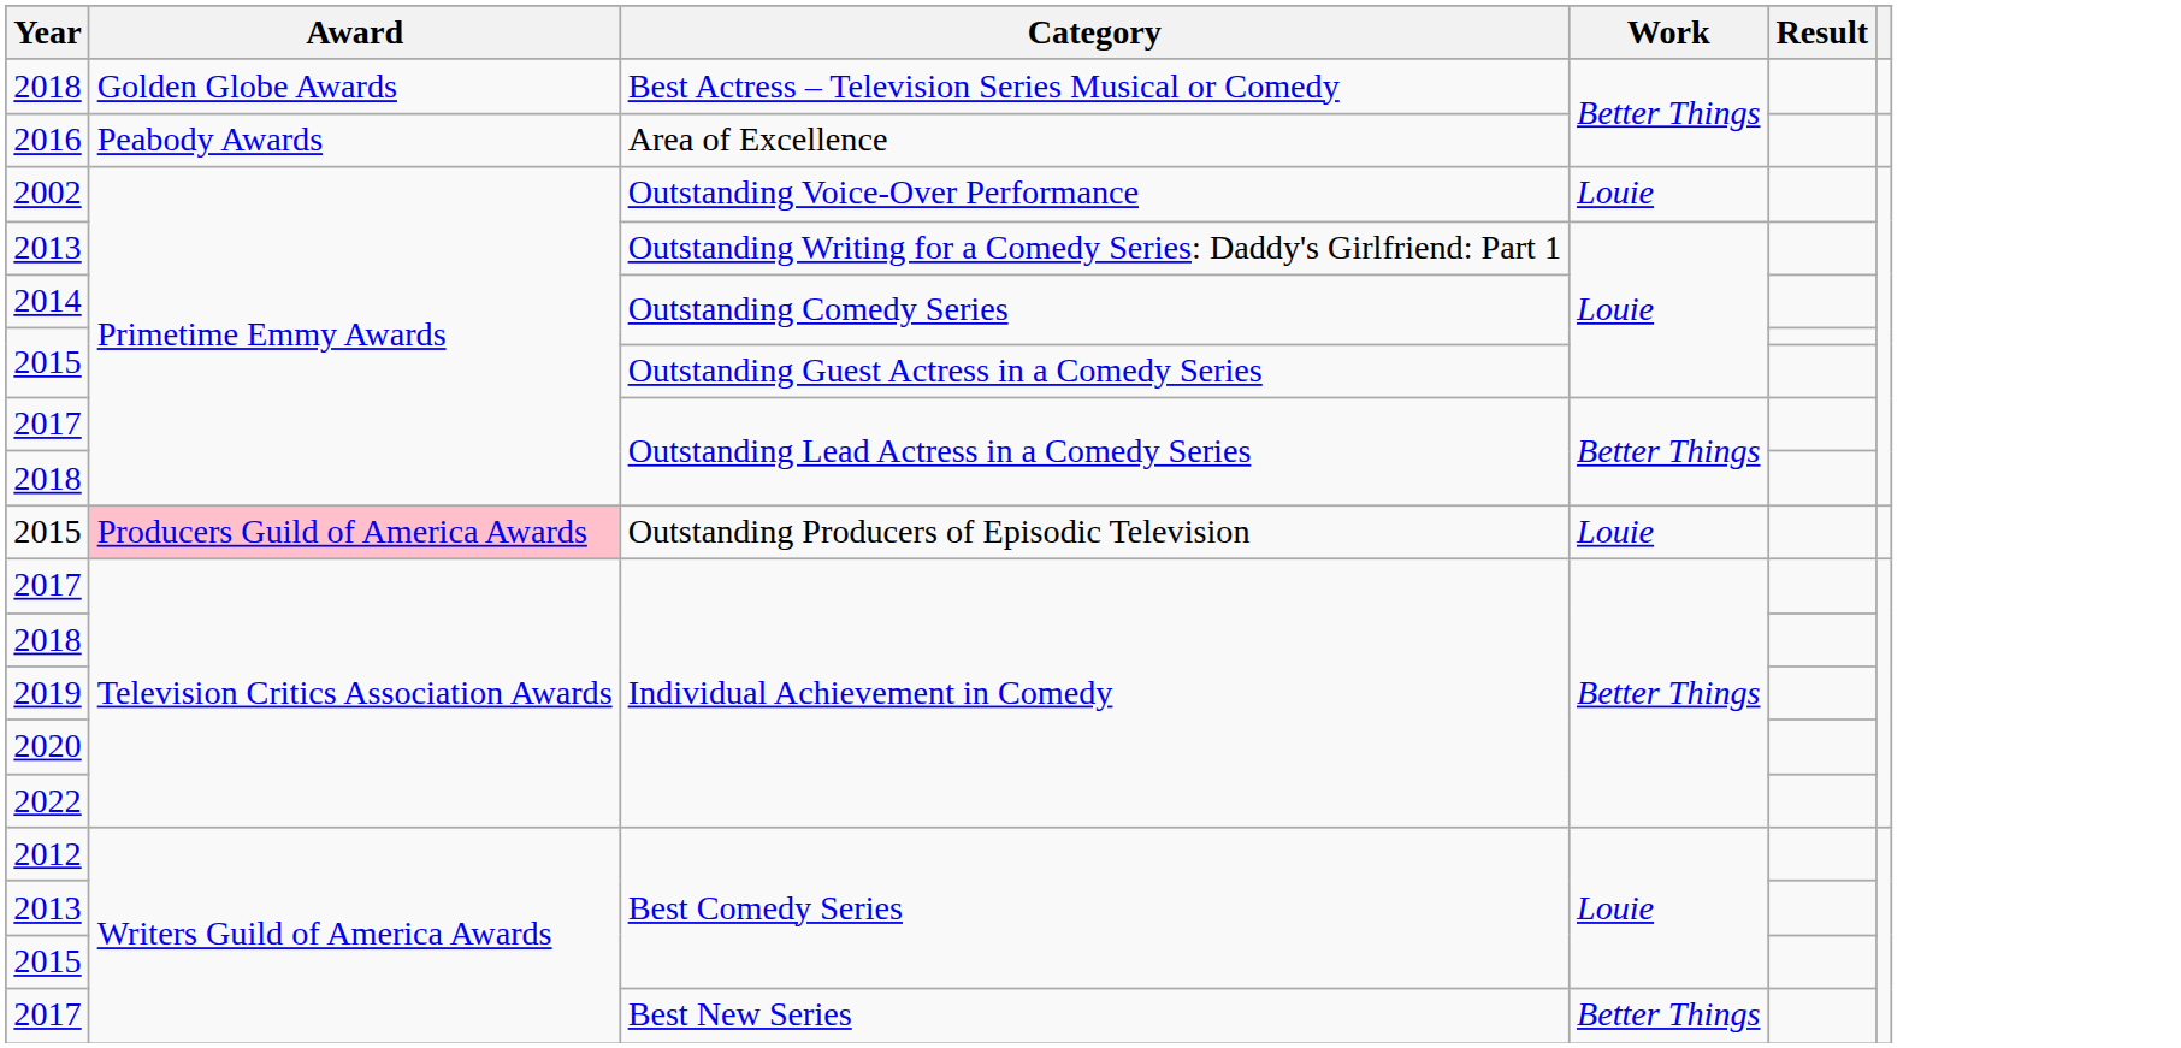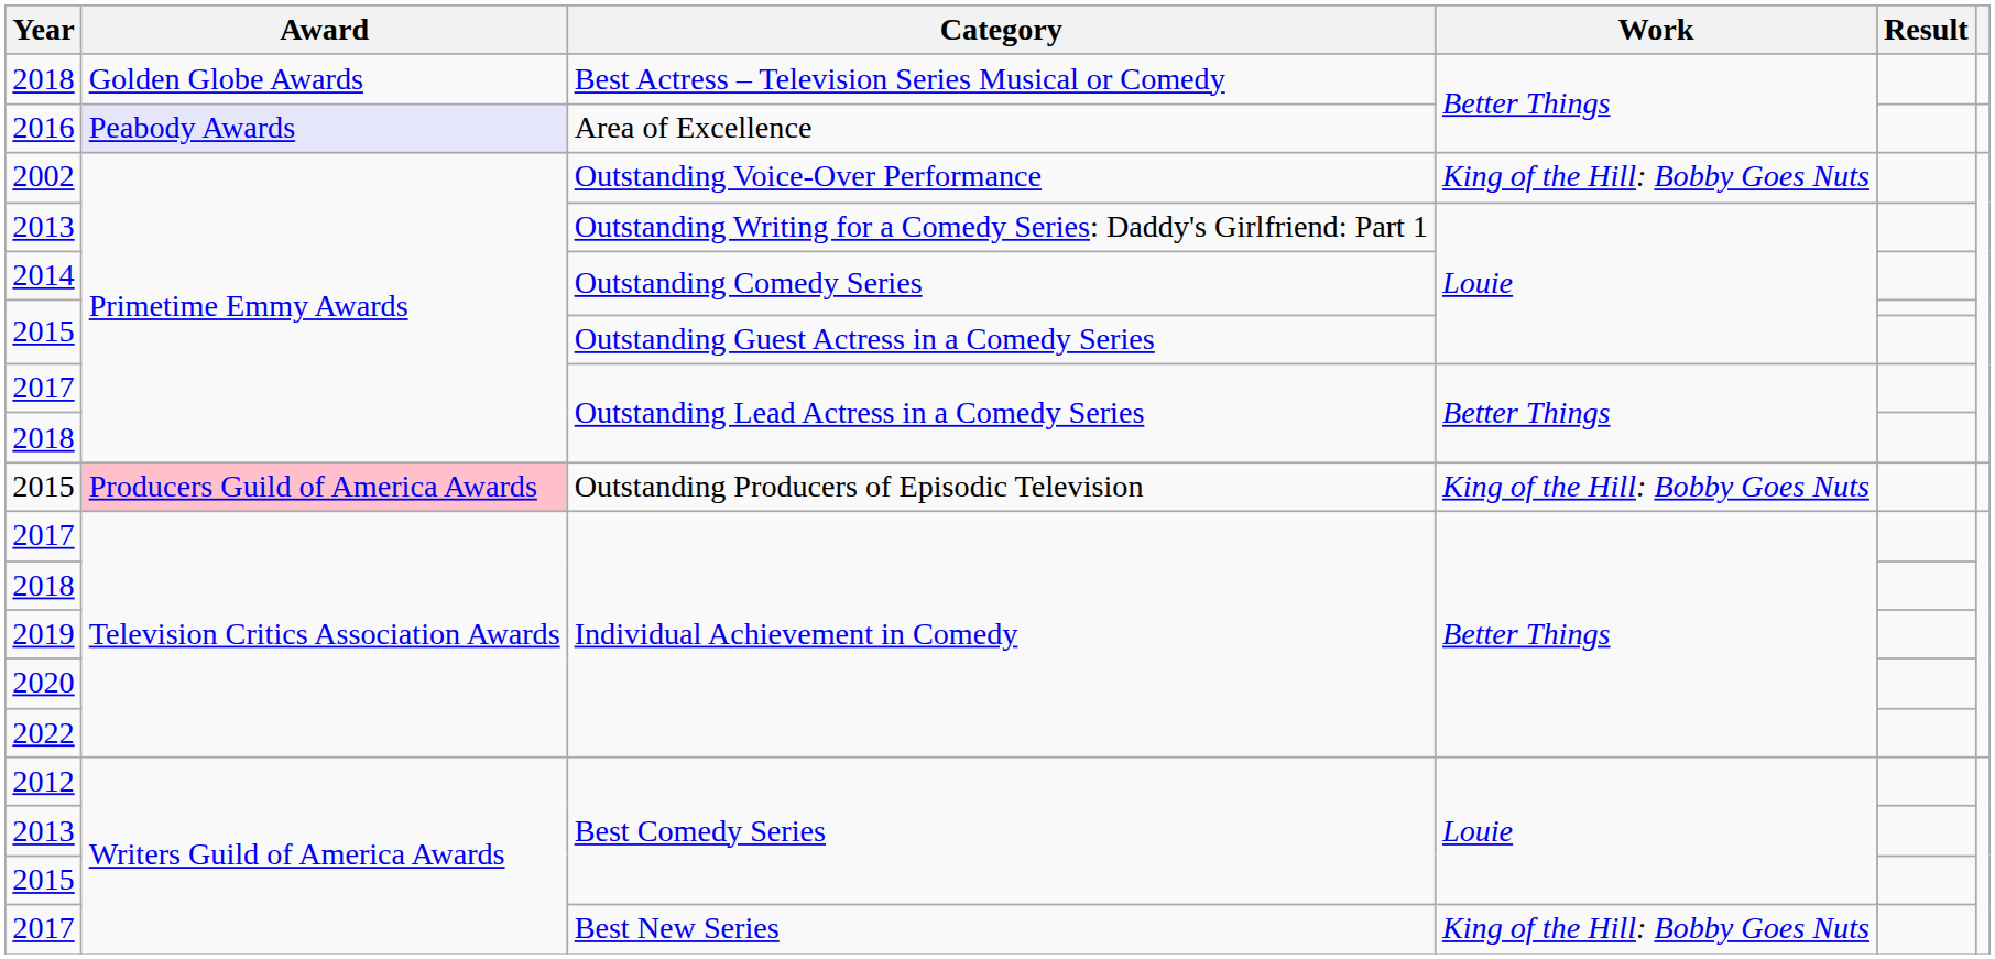 <table class="wikitable plainrowheaders unsortable">
 <tr>
 <th scope="col">Year</th>
 <th>Award</th>
 <th scope="col">Category</th>
 <th scope="col">Work</th>
 <th scope="col">Result</th>
 <th scope="col" class="unsortable"></th>
 </tr>
 <tr>
 <td><a href='#'>2018</a></td>
 <td><a href='#'>Golden Globe Awards</a></td>
 <td><a href='#'>Best Actress – Television Series Musical or Comedy</a></td>
 <td rowspan=2><em><a href='#'>Better Things</a></em></td>
 <td></td>
 <td style="text-align:center;"></td>
 </tr>
 <tr>
 <td><a href='#'>2016</a></td>
-<td><a href='#'>Peabody Awards</a></td>
+<td style="background: lavender;"><a href='#'>Peabody Awards</a></td>
 <td>Area of Excellence</td>
 <td></td>
 <td style="text-align:center;"></td>
 </tr>
 <tr>
 <td><a href='#'>2002</a></td>
 <td rowspan=7><a href='#'>Primetime Emmy Awards</a></td>
 <td><a href='#'>Outstanding Voice-Over Performance</a></td>
-<td><em><a href='#'>Louie</a></em></td>
+<td><em><a href='#'>King of the Hill</a>: <a href='#'>Bobby Goes Nuts</a></em></td>
 <td></td>
 <td rowspan=7 style="text-align:center;"></td>
 </tr>
 <tr>
 <td><a href='#'>2013</a></td>
 <td><a href='#'>Outstanding Writing for a Comedy Series</a>: Daddy's Girlfriend: Part 1</td>
 <td rowspan=4><em><a href='#'>Louie</a></em></td>
 <td></td>
 </tr>
 <tr>
 <td><a href='#'>2014</a></td>
 <td rowspan=2><a href='#'>Outstanding Comedy Series</a></td>
 <td></td>
 </tr>
 <tr>
 <td rowspan=2><a href='#'>2015</a></td>
 <td></td>
 </tr>
 <tr>
 <td><a href='#'>Outstanding Guest Actress in a Comedy Series</a></td>
 <td></td>
 </tr>
 <tr>
 <td><a href='#'>2017</a></td>
 <td rowspan=2><a href='#'>Outstanding Lead Actress in a Comedy Series</a></td>
 <td rowspan=2><em><a href='#'>Better Things</a></em></td>
 <td></td>
 </tr>
 <tr>
 <td><a href='#'>2018</a></td>
 <td></td>
 </tr>
 <tr>
 <td>2015</td>
 <td style="background: pink;"><a href='#'>Producers Guild of America Awards</a></td>
 <td>Outstanding Producers of Episodic Television</td>
-<td><em><a href='#'>Louie</a></em></td>
+<td><em><a href='#'>King of the Hill</a>: <a href='#'>Bobby Goes Nuts</a></em></td>
 <td></td>
 <td></td>
 </tr>
 <tr>
 <td><a href='#'>2017</a></td>
 <td rowspan=5><a href='#'>Television Critics Association Awards</a></td>
 <td rowspan=5><a href='#'>Individual Achievement in Comedy</a></td>
 <td rowspan=5><em><a href='#'>Better Things</a></em></td>
 <td></td>
 <td rowspan=5></td>
 </tr>
 <tr>
 <td><a href='#'>2018</a></td>
 <td></td>
 </tr>
 <tr>
 <td><a href='#'>2019</a></td>
 <td></td>
 </tr>
 <tr>
 <td><a href='#'>2020</a></td>
 <td></td>
 </tr>
 <tr>
 <td><a href='#'>2022</a></td>
 <td></td>
 </tr>
 <tr>
 <td><a href='#'>2012</a></td>
 <td rowspan=4><a href='#'>Writers Guild of America Awards</a></td>
 <td rowspan=3><a href='#'>Best Comedy Series</a></td>
 <td rowspan=3><em><a href='#'>Louie</a></em></td>
 <td></td>
 <td rowspan=4 style="text-align:center;"></td>
 </tr>
 <tr>
 <td><a href='#'>2013</a></td>
 <td></td>
 </tr>
 <tr>
 <td><a href='#'>2015</a></td>
 <td></td>
 </tr>
 <tr>
 <td><a href='#'>2017</a></td>
 <td><a href='#'>Best New Series</a></td>
-<td><em><a href='#'>Better Things</a></em></td>
+<td><em><a href='#'>King of the Hill</a>: <a href='#'>Bobby Goes Nuts</a></em></td>
 <td></td>
 </tr>
 </table>
